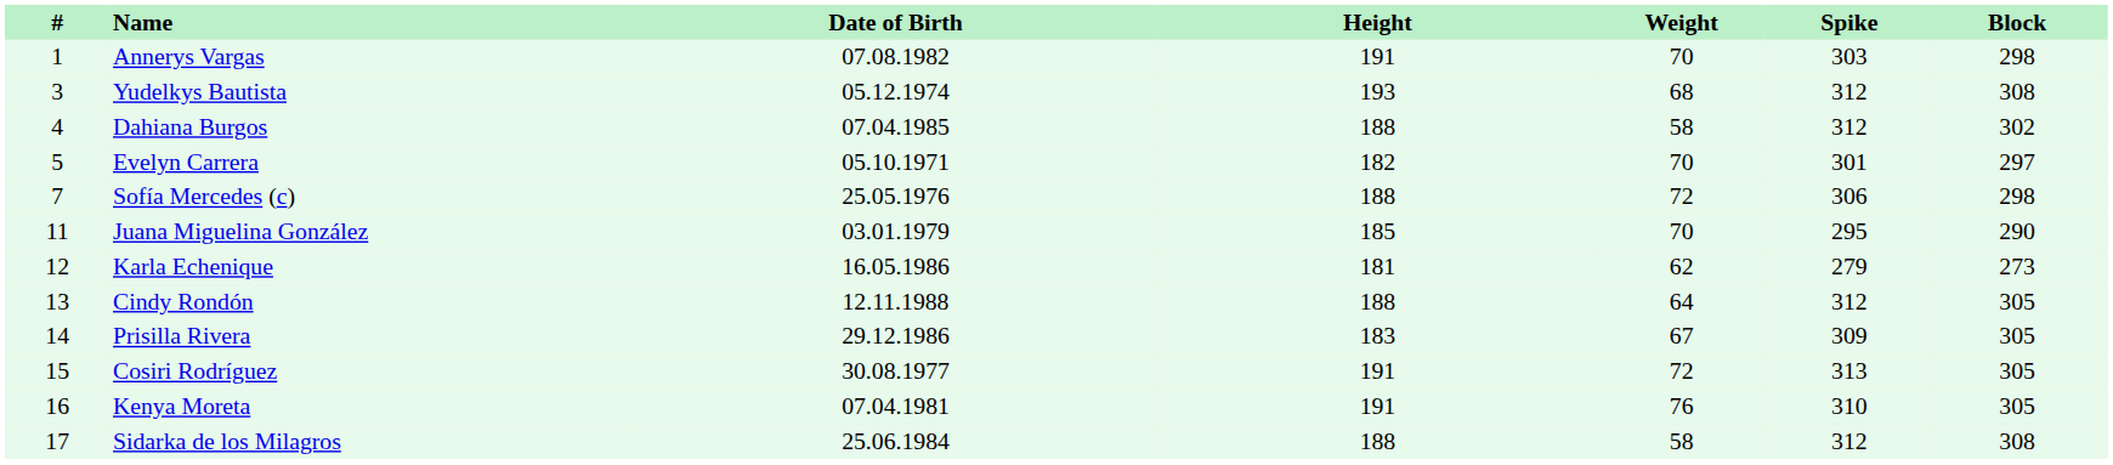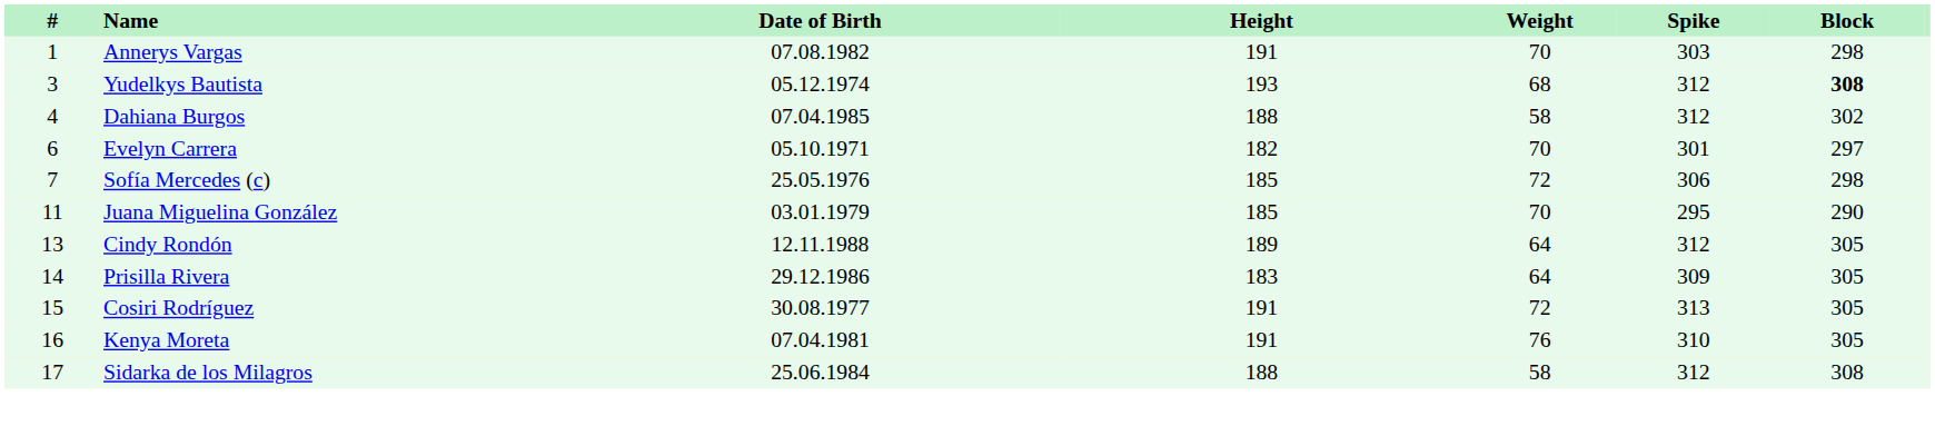 <table border=0 cellpadding=2 cellspacing=0  |- bgcolor=#FFECCE style="text-align:center; font-size:90%;" width=100%>
 <tr bgcolor=#BBF0C9>
 <th width=5%>#</th>
 <th width=25% align=left>Name</th>
 <th width=25%>Date of Birth</th>
 <th width=21%>Height</th>
 <th width=8%>Weight</th>
 <th width=8%>Spike</th>
 <th width=8%>Block</th>
 <th></th>
 </tr>
 <tr bgcolor=#E7FAEC>
 <td>1</td>
 <td align=left><a href='#'>Annerys Vargas</a></td>
 <td>07.08.1982</td>
 <td>191</td>
 <td>70</td>
 <td>303</td>
 <td>298</td>
 <td></td>
 </tr>
 <tr bgcolor=#E7FAEC>
 <td>3</td>
 <td align=left><a href='#'>Yudelkys Bautista</a></td>
 <td>05.12.1974</td>
 <td>193</td>
 <td>68</td>
 <td>312</td>
-<td>308</td>
+<td><strong>308</strong></td>
 <td></td>
 </tr>
 <tr bgcolor=#E7FAEC>
 <td>4</td>
 <td align=left><a href='#'>Dahiana Burgos</a></td>
 <td>07.04.1985</td>
 <td>188</td>
 <td>58</td>
 <td>312</td>
 <td>302</td>
 <td></td>
 </tr>
 <tr bgcolor=#E7FAEC>
-<td>5</td>
+<td>6</td>
 <td align=left><a href='#'>Evelyn Carrera</a></td>
 <td>05.10.1971</td>
 <td>182</td>
 <td>70</td>
 <td>301</td>
 <td>297</td>
 <td></td>
 </tr>
 <tr bgcolor=#E7FAEC>
 <td>7</td>
 <td align=left><a href='#'>Sofía Mercedes</a> (<a href='#'>c</a>)</td>
 <td>25.05.1976</td>
-<td>188</td>
+<td>185</td>
 <td>72</td>
 <td>306</td>
 <td>298</td>
 <td></td>
 </tr>
 <tr bgcolor=#E7FAEC>
 <td>11</td>
 <td align=left><a href='#'>Juana Miguelina González</a></td>
 <td>03.01.1979</td>
 <td>185</td>
 <td>70</td>
 <td>295</td>
 <td>290</td>
 <td></td>
 </tr>
 <tr bgcolor=#E7FAEC>
-<td>12</td>
-<td align=left><a href='#'>Karla Echenique</a></td>
-<td>16.05.1986</td>
-<td>181</td>
-<td>62</td>
-<td>279</td>
-<td>273</td>
-<td></td>
-</tr>
-<tr bgcolor=#E7FAEC>
 <td>13</td>
 <td align=left><a href='#'>Cindy Rondón</a></td>
 <td>12.11.1988</td>
-<td>188</td>
+<td>189</td>
 <td>64</td>
 <td>312</td>
 <td>305</td>
 <td></td>
 </tr>
 <tr bgcolor=#E7FAEC>
 <td>14</td>
 <td align=left><a href='#'>Prisilla Rivera</a></td>
 <td>29.12.1986</td>
 <td>183</td>
-<td>67</td>
+<td>64</td>
 <td>309</td>
 <td>305</td>
 <td></td>
 </tr>
 <tr bgcolor=#E7FAEC>
 <td>15</td>
 <td align=left><a href='#'>Cosiri Rodríguez</a></td>
 <td>30.08.1977</td>
 <td>191</td>
 <td>72</td>
 <td>313</td>
 <td>305</td>
 <td></td>
 </tr>
 <tr bgcolor=#E7FAEC>
 <td>16</td>
 <td align=left><a href='#'>Kenya Moreta</a></td>
 <td>07.04.1981</td>
 <td>191</td>
 <td>76</td>
 <td>310</td>
 <td>305</td>
 <td></td>
 </tr>
 <tr bgcolor=#E7FAEC>
 <td>17</td>
 <td align=left><a href='#'>Sidarka de los Milagros</a></td>
 <td>25.06.1984</td>
 <td>188</td>
 <td>58</td>
 <td>312</td>
 <td>308</td>
 <td></td>
 </tr>
 </table>
